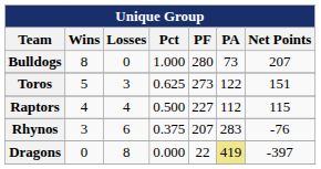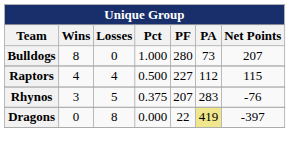 <table class="wikitable sortable collapsible">
 <tr>
 <th colspan=7 style="background: #192f6b;color:white; font-size=125%;">Unique Group</th>
 </tr>
 <tr align="center">
 <th>Team</th>
 <th>Wins</th>
 <th>Losses</th>
 <th>Pct</th>
 <th>PF</th>
 <th>PA</th>
 <th>Net Points</th>
 </tr>
 <tr>
 <th scope="row">Bulldogs</th>
 <td align="center">8</td>
 <td align="center">0</td>
 <td align="center">1.000</td>
 <td align="center">280</td>
 <td align="center">73</td>
 <td align="center">207</td>
 </tr>
 <tr>
 </tr>
 <tr>
-<th scope="row">Toros</th>
-<td align="center">5</td>
-<td align="center">3</td>
-<td align="center">0.625</td>
-<td align="center">273</td>
-<td align="center">122</td>
-<td align="center">151</td>
-</tr>
-<tr>
 </tr>
 <tr>
 <th scope="row">Raptors</th>
 <td align="center">4</td>
 <td align="center">4</td>
 <td align="center">0.500</td>
 <td align="center">227</td>
 <td align="center">112</td>
 <td align="center">115</td>
 </tr>
 <tr>
 </tr>
 <tr>
 <th scope="row">Rhynos</th>
 <td align="center">3</td>
-<td align="center">6</td>
+<td align="center">5</td>
 <td align="center">0.375</td>
 <td align="center">207</td>
 <td align="center">283</td>
 <td align="center">-76</td>
 </tr>
 <tr>
 </tr>
 <tr>
 <th scope="row">Dragons</th>
 <td align="center">0</td>
 <td align="center">8</td>
 <td align="center">0.000</td>
 <td align="center">22</td>
 <td align="center" style="background: khaki;">419</td>
 <td align="center">-397</td>
 </tr>
 <tr>
 </tr>
 </table>
